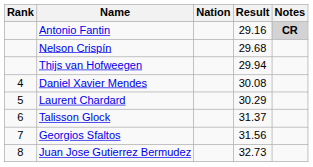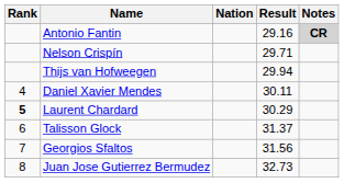 <table class="wikitable sortable" style="text-align:center">
 <tr>
 <th>Rank</th>
 <th>Name</th>
 <th>Nation</th>
 <th>Result</th>
 <th>Notes</th>
 </tr>
 <tr>
 <td></td>
 <td align=left><a href='#'>Antonio Fantin</a></td>
 <td align=left></td>
 <td>29.16</td>
 <td style="background: lightgrey;"><strong>CR</strong></td>
 </tr>
 <tr>
 <td></td>
 <td align=left><a href='#'>Nelson Crispín</a></td>
 <td align=left></td>
-<td>29.68</td>
+<td>29.71</td>
 <td></td>
 </tr>
 <tr>
 <td></td>
 <td align=left><a href='#'>Thijs van Hofweegen</a></td>
 <td align=left></td>
 <td>29.94</td>
 <td></td>
 </tr>
 <tr>
 <td>4</td>
 <td align=left><a href='#'>Daniel Xavier Mendes</a></td>
 <td align=left></td>
-<td>30.08</td>
+<td>30.11</td>
 <td></td>
 </tr>
 <tr>
-<td>5</td>
+<td><strong>5</strong></td>
 <td align=left><a href='#'>Laurent Chardard</a></td>
 <td align=left></td>
 <td>30.29</td>
 <td></td>
 </tr>
 <tr>
 <td>6</td>
 <td align=left><a href='#'>Talisson Glock</a></td>
 <td align=left></td>
 <td>31.37</td>
 <td></td>
 </tr>
 <tr>
 <td>7</td>
 <td align=left><a href='#'>Georgios Sfaltos</a></td>
 <td align=left></td>
 <td>31.56</td>
 <td></td>
 </tr>
 <tr>
 <td>8</td>
 <td align=left><a href='#'>Juan Jose Gutierrez Bermudez</a></td>
 <td align=left></td>
 <td>32.73</td>
 <td></td>
 </tr>
 </table>
